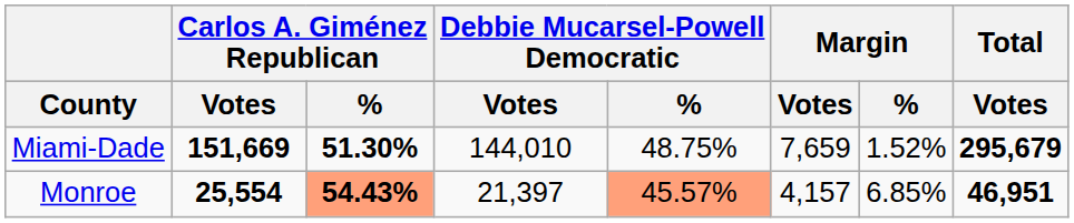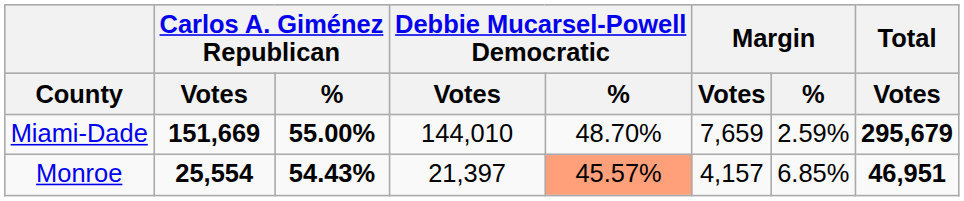 <table class="wikitable sortable" style="text-align:center">
 <tr>
 <th></th>
 <th style="text-align:center;" colspan="2"><a href='#'>Carlos A. Giménez</a><br>Republican</th>
 <th style="text-align:center;" colspan="2"><a href='#'>Debbie Mucarsel-Powell</a><br>Democratic</th>
 <th style="text-align:center;" colspan="2">Margin</th>
 <th style="text-align:center;">Total</th>
 </tr>
 <tr>
 <th align=center>County</th>
 <th style="text-align:center;" data-sort-type="number">Votes</th>
 <th style="text-align:center;" data-sort-type="number">%</th>
 <th style="text-align:center;" data-sort-type="number">Votes</th>
 <th style="text-align:center;" data-sort-type="number">%</th>
 <th style="text-align:center;" data-sort-type="number">Votes</th>
 <th style="text-align:center;" data-sort-type="number">%</th>
 <th style="text-align:center;" data-sort-type="number">Votes</th>
 </tr>
 <tr>
 <td align=center><a href='#'>Miami-Dade</a></td>
 <td><strong>151,669</strong></td>
-<td><strong>51.30%</strong></td>
+<td><strong>55.00%</strong></td>
 <td>144,010</td>
-<td>48.75%</td>
+<td>48.70%</td>
 <td>7,659</td>
-<td>1.52%</td>
+<td>2.59%</td>
 <td><strong>295,679</strong></td>
 </tr>
 <tr>
 <td align=center><a href='#'>Monroe</a></td>
 <td><strong>25,554</strong></td>
-<td style="background: lightsalmon;"><strong>54.43%</strong></td>
+<td><strong>54.43%</strong></td>
 <td>21,397</td>
 <td style="background: lightsalmon;">45.57%</td>
 <td>4,157</td>
 <td>6.85%</td>
 <td><strong>46,951</strong></td>
 </tr>
 </table>
